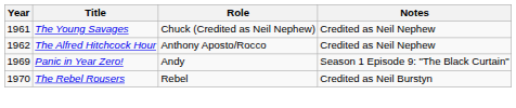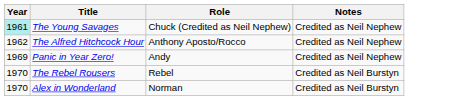 <table class="wikitable sortable">
 <tr>
 <th>Year</th>
 <th>Title</th>
 <th>Role</th>
 <th>Notes</th>
 </tr>
 <tr>
-<td>1961</td>
+<td style="background: paleturquoise;">1961</td>
 <td><em><a href='#'>The Young Savages</a></em></td>
 <td>Chuck (Credited as Neil Nephew)</td>
 <td>Credited as Neil Nephew</td>
 </tr>
 <tr>
 <td>1962</td>
 <td><em><a href='#'>The Alfred Hitchcock Hour</a></em></td>
 <td>Anthony Aposto/Rocco</td>
 <td>Credited as Neil Nephew</td>
 </tr>
 <tr>
 <td>1969</td>
 <td><em><a href='#'>Panic in Year Zero!</a></em></td>
 <td>Andy</td>
-<td>Season 1 Episode 9: "The Black Curtain"</td>
+<td>Credited as Neil Nephew</td>
 </tr>
 <tr>
 <td>1970</td>
 <td><em><a href='#'>The Rebel Rousers</a></em></td>
 <td>Rebel</td>
 <td>Credited as Neil Burstyn</td>
 </tr>
+<tr>
+<td>1970</td>
+<td><em><a href='#'>Alex in Wonderland</a></em></td>
+<td>Norman</td>
+<td>Credited as Neil Burstyn</td>
+</tr>
 </table>
